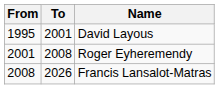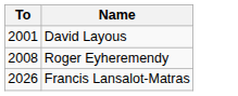 <table class="wikitable">
 <tr>
-<th>From</th>
 <th>To</th>
 <th>Name</th>
 </tr>
 <tr>
-<td>1995</td>
 <td>2001</td>
 <td>David Layous</td>
 </tr>
 <tr>
-<td>2001</td>
 <td>2008</td>
 <td>Roger Eyheremendy</td>
 </tr>
 <tr>
-<td>2008</td>
 <td>2026</td>
 <td>Francis Lansalot-Matras</td>
 </tr>
 </table>
